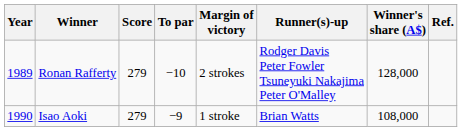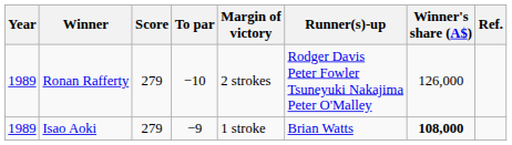 <table class=wikitable style="font-size:95%">
 <tr>
 <th>Year</th>
 <th>Winner</th>
 <th>Score</th>
 <th>To par</th>
 <th>Margin of<br>victory</th>
 <th>Runner(s)-up</th>
 <th>Winner's<br>share (<a href='#'>A$</a>)</th>
 <th>Ref.</th>
 </tr>
 <tr>
 <td><a href='#'>1989</a></td>
 <td> <a href='#'>Ronan Rafferty</a></td>
 <td align=center>279</td>
 <td align=center>−10</td>
 <td>2 strokes</td>
 <td> <a href='#'>Rodger Davis</a><br> <a href='#'>Peter Fowler</a><br> <a href='#'>Tsuneyuki Nakajima</a><br> <a href='#'>Peter O'Malley</a></td>
-<td align=center>128,000</td>
+<td align=center>126,000</td>
 <td></td>
 </tr>
 <tr>
-<td><a href='#'>1990</a></td>
+<td><a href='#'>1989</a></td>
 <td> <a href='#'>Isao Aoki</a></td>
 <td align=center>279</td>
 <td align=center>−9</td>
 <td>1 stroke</td>
 <td> <a href='#'>Brian Watts</a></td>
-<td align=center>108,000</td>
+<td align=center><strong>108,000</strong></td>
 <td></td>
 </tr>
 </table>
